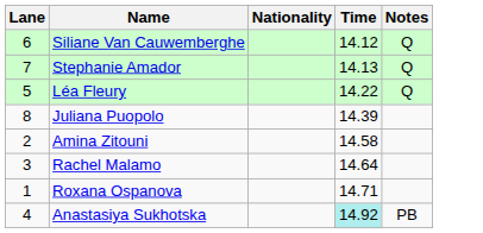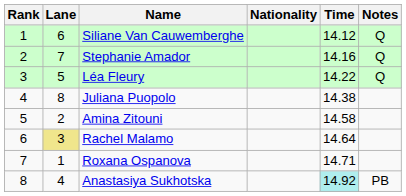 <table class="wikitable sortable" style="text-align:center">
 <tr>
+<th>Rank</th>
 <th>Lane</th>
 <th>Name</th>
 <th>Nationality</th>
 <th>Time</th>
 <th>Notes</th>
 </tr>
 <tr bgcolor=ccffcc>
+<td>1</td>
 <td>6</td>
 <td align=left><a href='#'>Siliane Van Cauwemberghe</a></td>
 <td align=left></td>
 <td>14.12</td>
 <td>Q</td>
 </tr>
 <tr bgcolor=ccffcc>
+<td>2</td>
 <td>7</td>
 <td align=left><a href='#'>Stephanie Amador</a></td>
 <td align=left></td>
-<td>14.13</td>
+<td>14.16</td>
 <td>Q</td>
 </tr>
 <tr bgcolor=ccffcc>
+<td>3</td>
 <td>5</td>
 <td align=left><a href='#'>Léa Fleury</a></td>
 <td align=left></td>
 <td>14.22</td>
 <td>Q</td>
 </tr>
 <tr>
+<td>4</td>
 <td>8</td>
 <td align=left><a href='#'>Juliana Puopolo</a></td>
 <td align=left></td>
-<td>14.39</td>
+<td>14.38</td>
 <td></td>
 </tr>
 <tr>
+<td>5</td>
 <td>2</td>
 <td align=left><a href='#'>Amina Zitouni</a></td>
 <td align=left></td>
 <td>14.58</td>
 <td></td>
 </tr>
 <tr>
-<td>3</td>
+<td>6</td>
+<td style="background: khaki;">3</td>
 <td align=left><a href='#'>Rachel Malamo</a></td>
 <td align=left></td>
 <td>14.64</td>
 <td></td>
 </tr>
 <tr>
+<td>7</td>
 <td>1</td>
 <td align=left><a href='#'>Roxana Ospanova</a></td>
 <td align=left></td>
 <td>14.71</td>
 <td></td>
 </tr>
 <tr>
+<td>8</td>
 <td>4</td>
 <td align=left><a href='#'>Anastasiya Sukhotska</a></td>
 <td align=left></td>
 <td style="background: paleturquoise;">14.92</td>
 <td>PB</td>
 </tr>
 </table>
